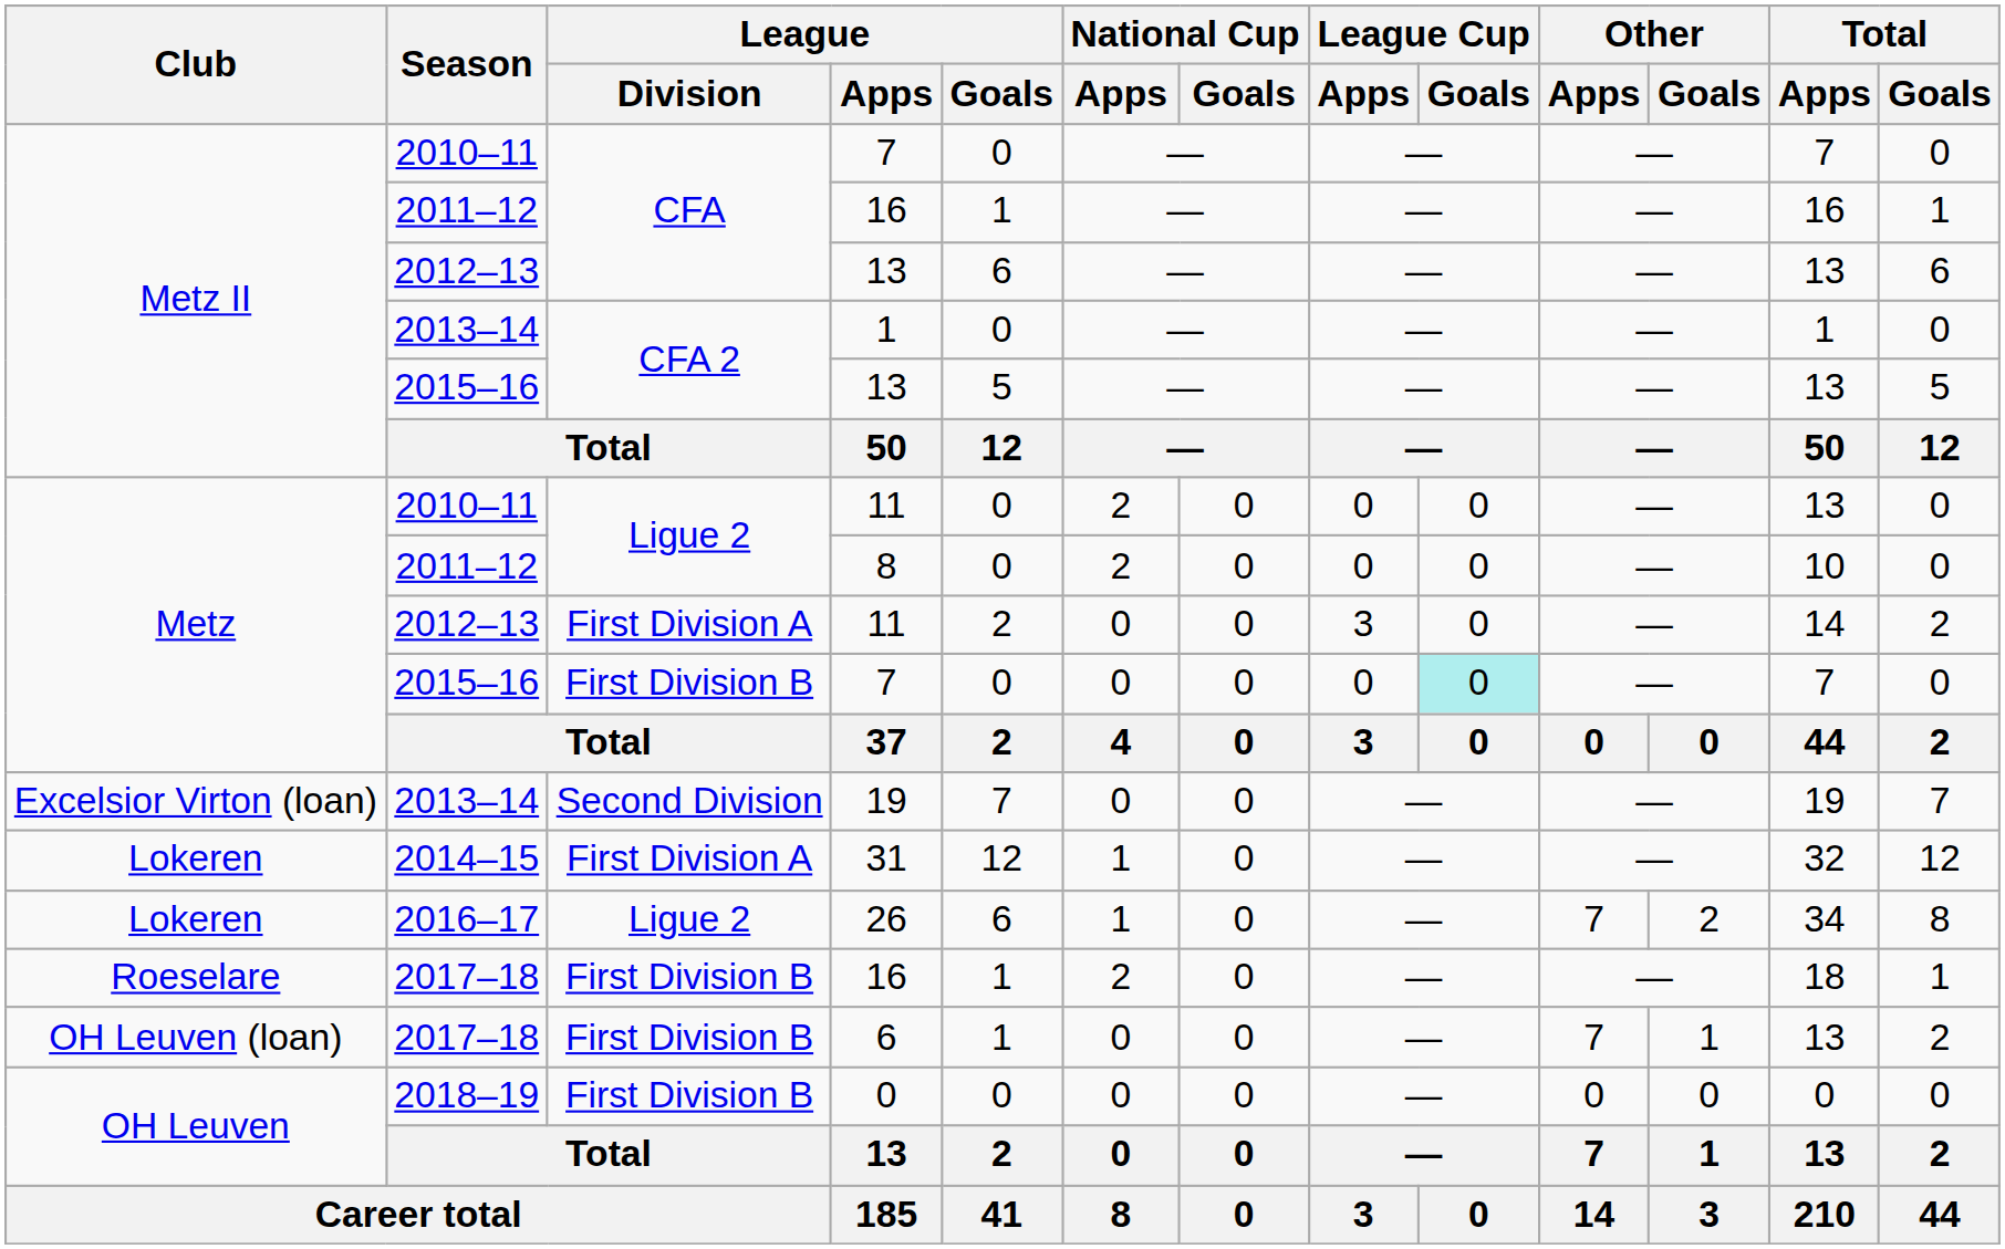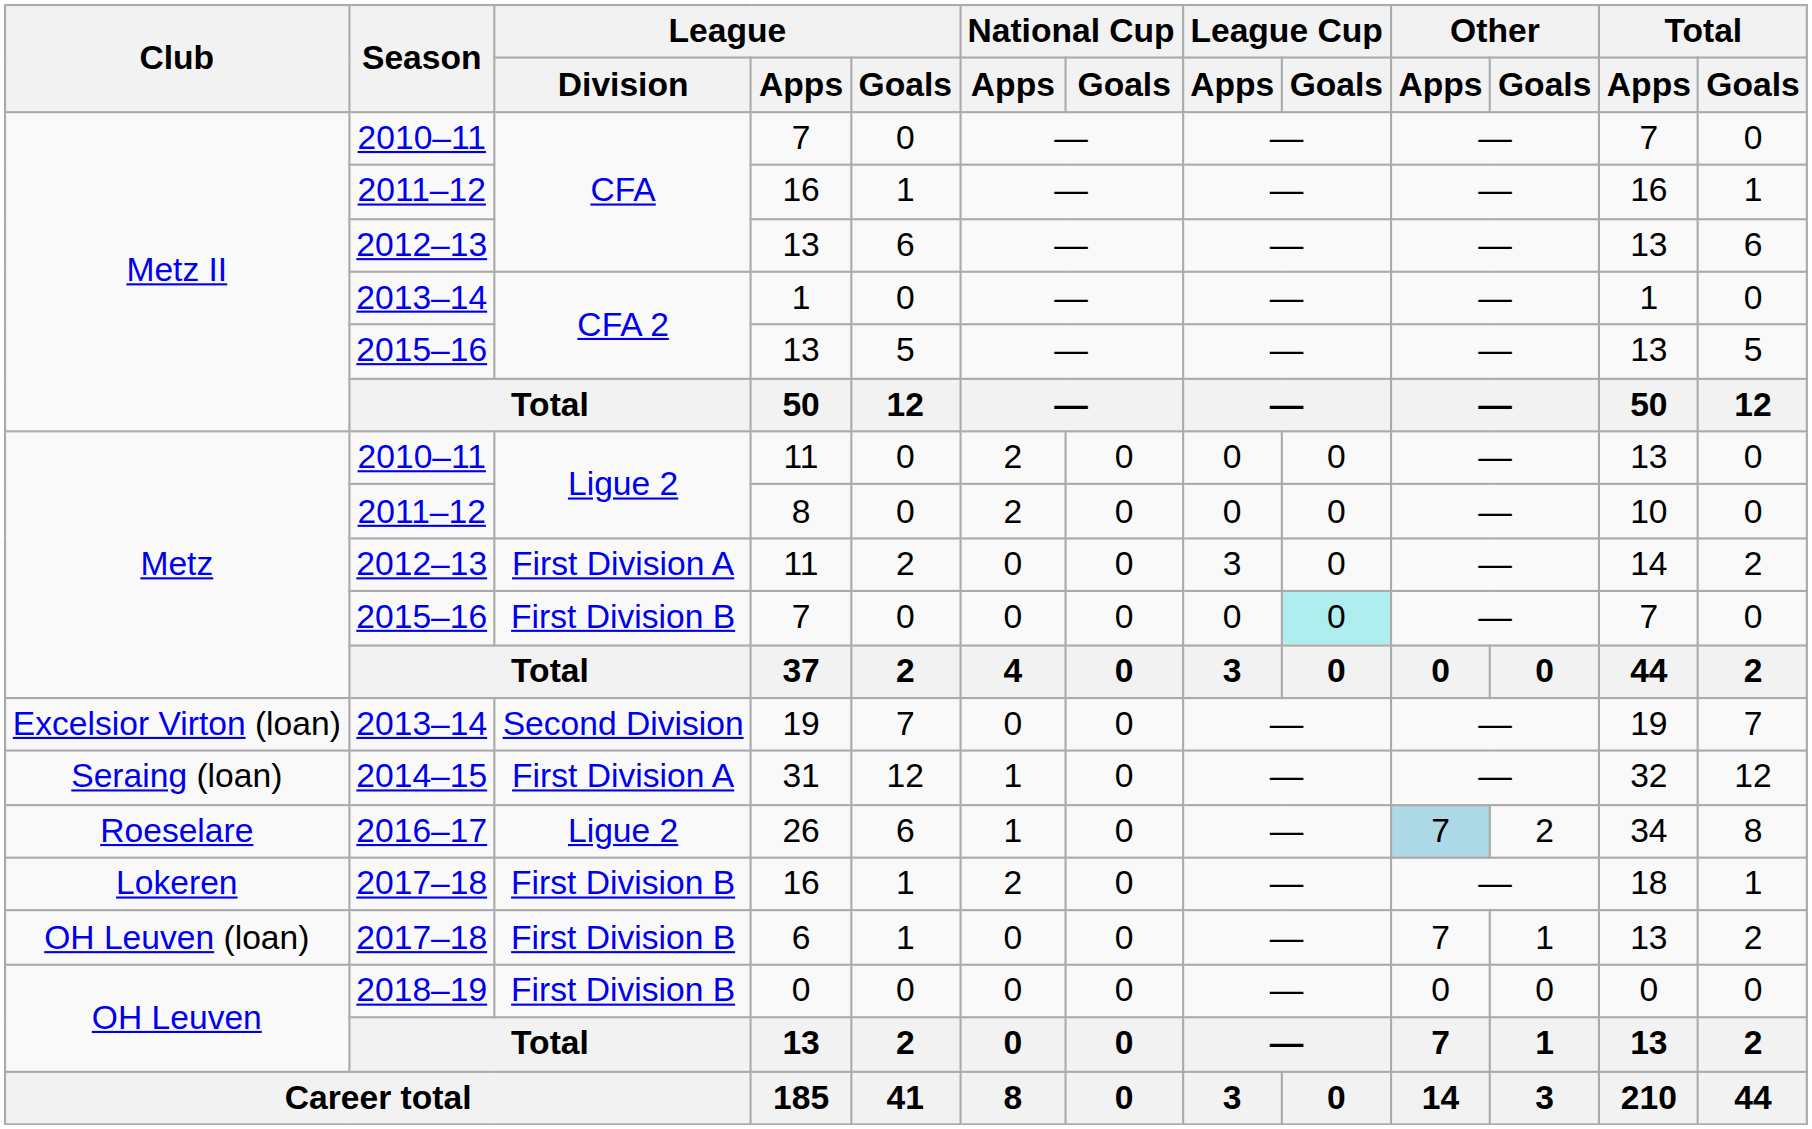 <table class="wikitable" style="text-align:center">
 <tr>
 <th rowspan="2">Club</th>
 <th rowspan="2">Season</th>
 <th colspan="3">League</th>
 <th colspan="2">National Cup</th>
 <th colspan="2">League Cup</th>
 <th colspan="2">Other</th>
 <th colspan="2">Total</th>
 </tr>
 <tr>
 <th>Division</th>
 <th>Apps</th>
 <th>Goals</th>
 <th>Apps</th>
 <th>Goals</th>
 <th>Apps</th>
 <th>Goals</th>
 <th>Apps</th>
 <th>Goals</th>
 <th>Apps</th>
 <th>Goals</th>
 </tr>
 <tr>
 <td rowspan="6"><a href='#'>Metz II</a></td>
 <td><a href='#'>2010–11</a></td>
 <td rowspan="3"><a href='#'>CFA</a></td>
 <td>7</td>
 <td>0</td>
 <td colspan="2">—</td>
 <td colspan="2">—</td>
 <td colspan="2">—</td>
 <td>7</td>
 <td>0</td>
 </tr>
 <tr>
 <td><a href='#'>2011–12</a></td>
 <td>16</td>
 <td>1</td>
 <td colspan="2">—</td>
 <td colspan="2">—</td>
 <td colspan="2">—</td>
 <td>16</td>
 <td>1</td>
 </tr>
 <tr>
 <td><a href='#'>2012–13</a></td>
 <td>13</td>
 <td>6</td>
 <td colspan="2">—</td>
 <td colspan="2">—</td>
 <td colspan="2">—</td>
 <td>13</td>
 <td>6</td>
 </tr>
 <tr>
 <td><a href='#'>2013–14</a></td>
 <td rowspan="2"><a href='#'>CFA 2</a></td>
 <td>1</td>
 <td>0</td>
 <td colspan="2">—</td>
 <td colspan="2">—</td>
 <td colspan="2">—</td>
 <td>1</td>
 <td>0</td>
 </tr>
 <tr>
 <td><a href='#'>2015–16</a></td>
 <td>13</td>
 <td>5</td>
 <td colspan="2">—</td>
 <td colspan="2">—</td>
 <td colspan="2">—</td>
 <td>13</td>
 <td>5</td>
 </tr>
 <tr>
 <th colspan="2">Total</th>
 <th>50</th>
 <th>12</th>
 <th colspan="2">—</th>
 <th colspan="2">—</th>
 <th colspan="2">—</th>
 <th>50</th>
 <th>12</th>
 </tr>
 <tr>
 <td rowspan="5"><a href='#'>Metz</a></td>
 <td><a href='#'>2010–11</a></td>
 <td rowspan="2"><a href='#'>Ligue 2</a></td>
 <td>11</td>
 <td>0</td>
 <td>2</td>
 <td>0</td>
 <td>0</td>
 <td>0</td>
 <td colspan="2">—</td>
 <td>13</td>
 <td>0</td>
 </tr>
 <tr>
 <td><a href='#'>2011–12</a></td>
 <td>8</td>
 <td>0</td>
 <td>2</td>
 <td>0</td>
 <td>0</td>
 <td>0</td>
 <td colspan="2">—</td>
 <td>10</td>
 <td>0</td>
 </tr>
 <tr>
 <td><a href='#'>2012–13</a></td>
 <td><a href='#'>First Division A</a></td>
 <td>11</td>
 <td>2</td>
 <td>0</td>
 <td>0</td>
 <td>3</td>
 <td>0</td>
 <td colspan="2">—</td>
 <td>14</td>
 <td>2</td>
 </tr>
 <tr>
 <td><a href='#'>2015–16</a></td>
 <td><a href='#'>First Division B</a></td>
 <td>7</td>
 <td>0</td>
 <td>0</td>
 <td>0</td>
 <td>0</td>
 <td style="background: paleturquoise;">0</td>
 <td colspan="2">—</td>
 <td>7</td>
 <td>0</td>
 </tr>
 <tr>
 <th colspan="2">Total</th>
 <th>37</th>
 <th>2</th>
 <th>4</th>
 <th>0</th>
 <th>3</th>
 <th>0</th>
 <th>0</th>
 <th>0</th>
 <th>44</th>
 <th>2</th>
 </tr>
 <tr>
 <td><a href='#'>Excelsior Virton</a> (loan)</td>
 <td><a href='#'>2013–14</a></td>
 <td><a href='#'>Second Division</a></td>
 <td>19</td>
 <td>7</td>
 <td>0</td>
 <td>0</td>
 <td colspan="2">—</td>
 <td colspan="2">—</td>
 <td>19</td>
 <td>7</td>
 </tr>
 <tr>
-<td><a href='#'>Lokeren</a></td>
+<td><a href='#'>Seraing</a> (loan)</td>
 <td><a href='#'>2014–15</a></td>
 <td><a href='#'>First Division A</a></td>
 <td>31</td>
 <td>12</td>
 <td>1</td>
 <td>0</td>
 <td colspan="2">—</td>
 <td colspan="2">—</td>
 <td>32</td>
 <td>12</td>
 </tr>
 <tr>
-<td><a href='#'>Lokeren</a></td>
+<td><a href='#'>Roeselare</a></td>
 <td><a href='#'>2016–17</a></td>
 <td><a href='#'>Ligue 2</a></td>
 <td>26</td>
 <td>6</td>
 <td>1</td>
 <td>0</td>
 <td colspan="2">—</td>
-<td>7</td>
+<td style="background: lightblue;">7</td>
 <td>2</td>
 <td>34</td>
 <td>8</td>
 </tr>
 <tr>
-<td><a href='#'>Roeselare</a></td>
+<td><a href='#'>Lokeren</a></td>
 <td><a href='#'>2017–18</a></td>
 <td><a href='#'>First Division B</a></td>
 <td>16</td>
 <td>1</td>
 <td>2</td>
 <td>0</td>
 <td colspan="2">—</td>
 <td colspan="2">—</td>
 <td>18</td>
 <td>1</td>
 </tr>
 <tr>
 <td><a href='#'>OH Leuven</a> (loan)</td>
 <td><a href='#'>2017–18</a></td>
 <td><a href='#'>First Division B</a></td>
 <td>6</td>
 <td>1</td>
 <td>0</td>
 <td>0</td>
 <td colspan="2">—</td>
 <td>7</td>
 <td>1</td>
 <td>13</td>
 <td>2</td>
 </tr>
 <tr>
 <td rowspan=2><a href='#'>OH Leuven</a></td>
 <td><a href='#'>2018–19</a></td>
 <td><a href='#'>First Division B</a></td>
 <td>0</td>
 <td>0</td>
 <td>0</td>
 <td>0</td>
 <td colspan="2">—</td>
 <td>0</td>
 <td>0</td>
 <td>0</td>
 <td>0</td>
 </tr>
 <tr>
 <th colspan="2">Total</th>
 <th>13</th>
 <th>2</th>
 <th>0</th>
 <th>0</th>
 <th colspan=2>—</th>
 <th>7</th>
 <th>1</th>
 <th>13</th>
 <th>2</th>
 </tr>
 <tr>
 <th colspan="3">Career total</th>
 <th>185</th>
 <th>41</th>
 <th>8</th>
 <th>0</th>
 <th>3</th>
 <th>0</th>
 <th>14</th>
 <th>3</th>
 <th>210</th>
 <th>44</th>
 </tr>
 </table>
